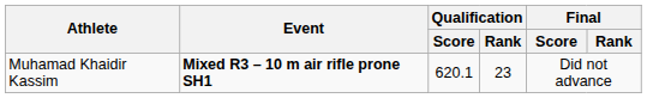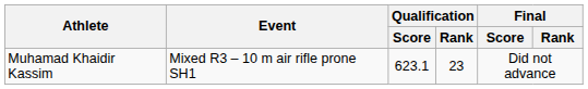 <table class=wikitable style="font-size:90%">
 <tr>
 <th rowspan="2">Athlete</th>
 <th rowspan="2">Event</th>
 <th colspan="2">Qualification</th>
 <th colspan="2">Final</th>
 </tr>
 <tr>
 <th>Score</th>
 <th>Rank</th>
 <th>Score</th>
 <th>Rank</th>
 </tr>
 <tr align=center>
 <td align=left>Muhamad Khaidir Kassim</td>
-<td align=left><strong>Mixed R3 – 10 m air rifle prone SH1</strong></td>
-<td>620.1</td>
+<td align=left>Mixed R3 – 10 m air rifle prone SH1</td>
+<td>623.1</td>
 <td>23</td>
 <td colspan="2">Did not advance</td>
 </tr>
 </table>
